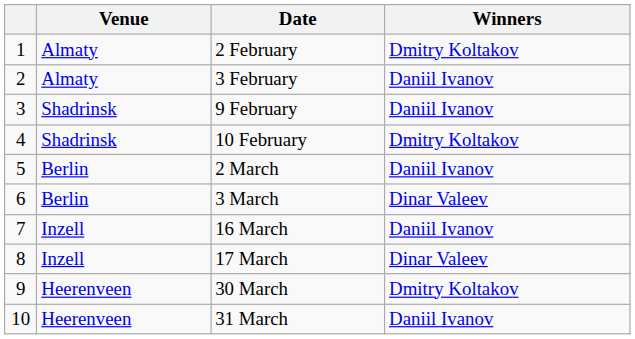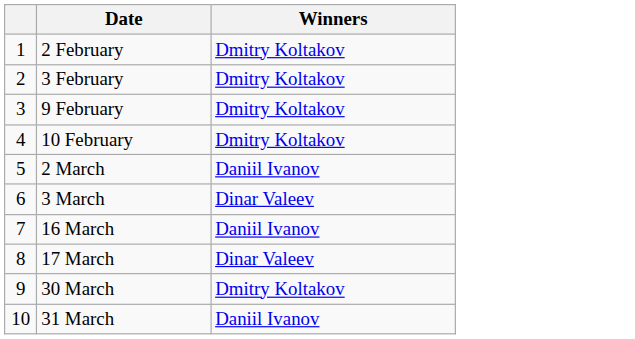 <table class="wikitable">
 <tr align=center>
 <th width=20px></th>
-<th width=140px>Venue</th>
 <th width=140px>Date</th>
 <th width=200px>Winners</th>
 </tr>
 <tr>
 <td align=center>1</td>
-<td> <a href='#'>Almaty</a></td>
 <td>2 February</td>
 <td> <a href='#'>Dmitry Koltakov</a></td>
 </tr>
 <tr>
 <td align=center>2</td>
-<td> <a href='#'>Almaty</a></td>
 <td>3 February</td>
-<td> <a href='#'>Daniil Ivanov</a></td>
+<td> <a href='#'>Dmitry Koltakov</a></td>
 </tr>
 <tr>
 <td align=center>3</td>
-<td> <a href='#'>Shadrinsk</a></td>
 <td>9 February</td>
-<td> <a href='#'>Daniil Ivanov</a></td>
+<td> <a href='#'>Dmitry Koltakov</a></td>
 </tr>
 <tr>
 <td align=center>4</td>
-<td> <a href='#'>Shadrinsk</a></td>
 <td>10 February</td>
 <td> <a href='#'>Dmitry Koltakov</a></td>
 </tr>
 <tr>
 <td align=center>5</td>
-<td> <a href='#'>Berlin</a></td>
 <td>2 March</td>
 <td> <a href='#'>Daniil Ivanov</a></td>
 </tr>
 <tr>
 <td align=center>6</td>
-<td> <a href='#'>Berlin</a></td>
 <td>3 March</td>
 <td>  <a href='#'>Dinar Valeev</a></td>
 </tr>
 <tr>
 <td align=center>7</td>
-<td> <a href='#'>Inzell</a></td>
 <td>16 March</td>
 <td> <a href='#'>Daniil Ivanov</a></td>
 </tr>
 <tr>
 <td align=center>8</td>
-<td> <a href='#'>Inzell</a></td>
 <td>17 March</td>
 <td>  <a href='#'>Dinar Valeev</a></td>
 </tr>
 <tr>
 <td align=center>9</td>
-<td> <a href='#'>Heerenveen</a></td>
 <td>30 March</td>
 <td> <a href='#'>Dmitry Koltakov</a></td>
 </tr>
 <tr>
 <td align=center>10</td>
-<td> <a href='#'>Heerenveen</a></td>
 <td>31 March</td>
 <td> <a href='#'>Daniil Ivanov</a></td>
 </tr>
 </table>
